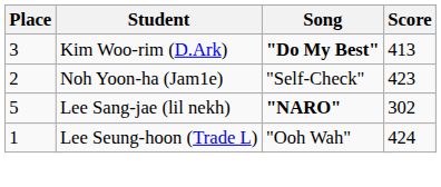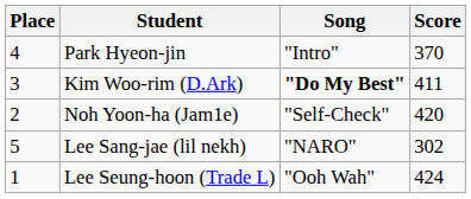 <table class="wikitable sortable">
 <tr>
 <th>Place</th>
 <th>Student</th>
 <th>Song</th>
 <th>Score</th>
 </tr>
 <tr>
+<td>4</td>
+<td>Park Hyeon-jin</td>
+<td>"Intro"</td>
+<td>370</td>
+</tr>
+<tr>
 <td>3</td>
 <td>Kim Woo-rim (<a href='#'>D.Ark</a>)</td>
 <td><strong>"Do My Best"</strong></td>
-<td>413</td>
+<td>411</td>
 </tr>
 <tr>
 <td>2</td>
 <td>Noh Yoon-ha (Jam1e)</td>
 <td>"Self-Check"</td>
-<td>423</td>
+<td>420</td>
 </tr>
 <tr>
 <td>5</td>
 <td>Lee Sang-jae (lil nekh)</td>
-<td><strong>"NARO"</strong></td>
+<td>"NARO"</td>
 <td>302</td>
 </tr>
 <tr>
 <td>1</td>
 <td>Lee Seung-hoon (<a href='#'>Trade L</a>)</td>
 <td>"Ooh Wah"</td>
 <td>424</td>
 </tr>
 </table>
